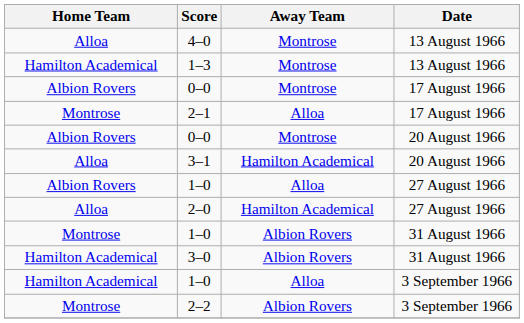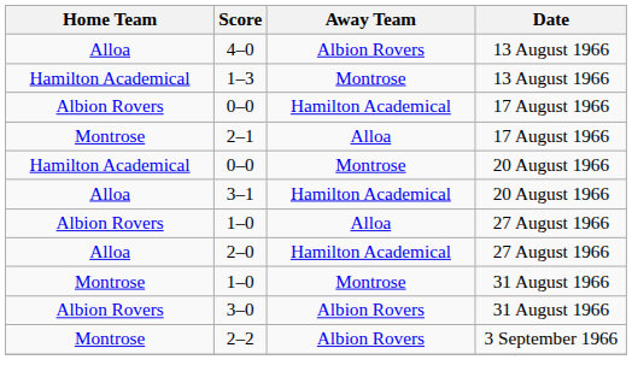 <table class="wikitable" style="text-align:center;">
 <tr>
 <th width=175>Home Team</th>
 <th width=20>Score</th>
 <th width=175>Away Team</th>
 <th width= 125>Date</th>
 </tr>
 <tr>
 <td><a href='#'>Alloa</a></td>
 <td>4–0</td>
-<td><a href='#'>Montrose</a></td>
+<td><a href='#'>Albion Rovers</a></td>
 <td>13 August 1966</td>
 </tr>
 <tr>
 <td><a href='#'>Hamilton Academical</a></td>
 <td>1–3</td>
 <td><a href='#'>Montrose</a></td>
 <td>13 August 1966</td>
 </tr>
 <tr>
 <td><a href='#'>Albion Rovers</a></td>
 <td>0–0</td>
-<td><a href='#'>Montrose</a></td>
+<td><a href='#'>Hamilton Academical</a></td>
 <td>17 August 1966</td>
 </tr>
 <tr>
 <td><a href='#'>Montrose</a></td>
 <td>2–1</td>
 <td><a href='#'>Alloa</a></td>
 <td>17 August 1966</td>
 </tr>
 <tr>
-<td><a href='#'>Albion Rovers</a></td>
+<td><a href='#'>Hamilton Academical</a></td>
 <td>0–0</td>
 <td><a href='#'>Montrose</a></td>
 <td>20 August 1966</td>
 </tr>
 <tr>
 <td><a href='#'>Alloa</a></td>
 <td>3–1</td>
 <td><a href='#'>Hamilton Academical</a></td>
 <td>20 August 1966</td>
 </tr>
 <tr>
 <td><a href='#'>Albion Rovers</a></td>
 <td>1–0</td>
 <td><a href='#'>Alloa</a></td>
 <td>27 August 1966</td>
 </tr>
 <tr>
 <td><a href='#'>Alloa</a></td>
 <td>2–0</td>
 <td><a href='#'>Hamilton Academical</a></td>
 <td>27 August 1966</td>
 </tr>
 <tr>
 <td><a href='#'>Montrose</a></td>
 <td>1–0</td>
-<td><a href='#'>Albion Rovers</a></td>
+<td><a href='#'>Montrose</a></td>
 <td>31 August 1966</td>
 </tr>
 <tr>
-<td><a href='#'>Hamilton Academical</a></td>
+<td><a href='#'>Albion Rovers</a></td>
 <td>3–0</td>
 <td><a href='#'>Albion Rovers</a></td>
 <td>31 August 1966</td>
-</tr>
-<tr>
-<td><a href='#'>Hamilton Academical</a></td>
-<td>1–0</td>
-<td><a href='#'>Alloa</a></td>
-<td>3 September 1966</td>
 </tr>
 <tr>
 <td><a href='#'>Montrose</a></td>
 <td>2–2</td>
 <td><a href='#'>Albion Rovers</a></td>
 <td>3 September 1966</td>
 </tr>
 <tr>
 </tr>
 </table>
